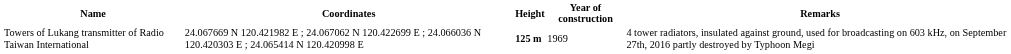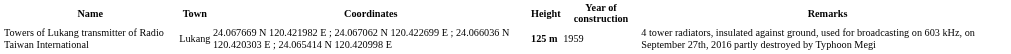 <table class>
 <tr>
 <th>Name</th>
+<th>Town</th>
 <th>Coordinates</th>
 <th>Height</th>
 <th>Year of construction</th>
 <th class>Remarks</th>
 </tr>
 <tr>
 <td>Towers of Lukang transmitter of Radio Taiwan International</td>
+<td>Lukang</td>
 <td>24.067669 N 120.421982 E ; 24.067062 N 120.422699 E ; 24.066036 N 120.420303 E ; 24.065414 N 120.420998 E</td>
 <td><strong>125 m</strong></td>
-<td>1969</td>
+<td>1959</td>
 <td>4 tower radiators, insulated against ground, used for broadcasting on 603 kHz, on September 27th, 2016 partly destroyed by Typhoon Megi</td>
 </tr>
 </table>
